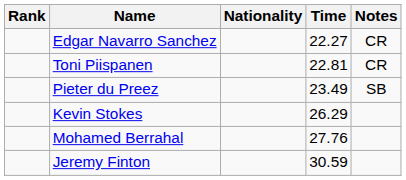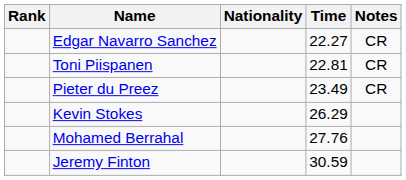 <table class="wikitable sortable" style="text-align:center">
 <tr>
 <th>Rank</th>
 <th>Name</th>
 <th>Nationality</th>
 <th>Time</th>
 <th>Notes</th>
 </tr>
 <tr>
 <td></td>
 <td align=left><a href='#'>Edgar Navarro Sanchez</a></td>
 <td align=left></td>
 <td>22.27</td>
 <td>CR</td>
 </tr>
 <tr>
 <td></td>
 <td align=left><a href='#'>Toni Piispanen</a></td>
 <td align=left></td>
 <td>22.81</td>
 <td>CR</td>
 </tr>
 <tr>
 <td></td>
 <td align=left><a href='#'>Pieter du Preez</a></td>
 <td align=left></td>
 <td>23.49</td>
-<td>SB</td>
+<td>CR</td>
 </tr>
 <tr>
 <td></td>
 <td align=left><a href='#'>Kevin Stokes</a></td>
 <td align=left></td>
 <td>26.29</td>
 <td></td>
 </tr>
 <tr>
 <td></td>
 <td align=left><a href='#'>Mohamed Berrahal</a></td>
 <td align=left></td>
 <td>27.76</td>
 <td></td>
 </tr>
 <tr>
 <td></td>
 <td align=left><a href='#'>Jeremy Finton</a></td>
 <td align=left></td>
 <td>30.59</td>
 <td></td>
 </tr>
 </table>
